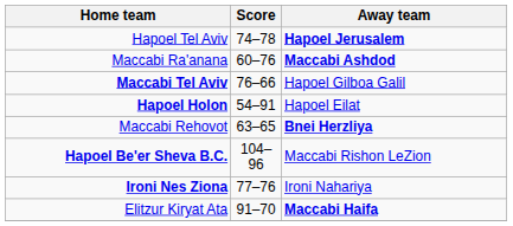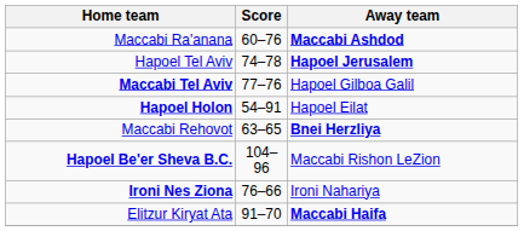 <table class="wikitable" style="text-align: center">
 <tr>
 <th width=250>Home team</th>
 <th width=50>Score</th>
 <th width=250>Away team</th>
 </tr>
 <tr>
+<td align="right"><a href='#'>Maccabi Ra'anana</a></td>
+<td>60–76</td>
+<td align="left"><strong><a href='#'>Maccabi Ashdod</a></strong></td>
+</tr>
+<tr>
 <td align="right"><a href='#'>Hapoel Tel Aviv</a></td>
 <td>74–78</td>
 <td align="left"><strong><a href='#'>Hapoel Jerusalem</a></strong></td>
 </tr>
 <tr>
-<td align="right"><a href='#'>Maccabi Ra'anana</a></td>
-<td>60–76</td>
-<td align="left"><strong><a href='#'>Maccabi Ashdod</a></strong></td>
-</tr>
-<tr>
 <td align="right"><strong><a href='#'>Maccabi Tel Aviv</a></strong></td>
-<td>76–66</td>
+<td>77–76</td>
 <td align="left"><a href='#'>Hapoel Gilboa Galil</a></td>
 </tr>
 <tr>
 <td align="right"><strong><a href='#'>Hapoel Holon</a></strong></td>
 <td>54–91</td>
 <td align="left"><a href='#'>Hapoel Eilat</a></td>
 </tr>
 <tr>
 <td align="right"><a href='#'>Maccabi Rehovot</a></td>
 <td>63–65</td>
 <td align="left"><strong><a href='#'>Bnei Herzliya</a></strong></td>
 </tr>
 <tr>
 <td align="right"><strong><a href='#'>Hapoel Be'er Sheva B.C.</a></strong></td>
 <td>104–96</td>
 <td align="left"><a href='#'>Maccabi Rishon LeZion</a></td>
 </tr>
 <tr>
 <td align="right"><strong><a href='#'>Ironi Nes Ziona</a></strong></td>
-<td>77–76</td>
+<td>76–66</td>
 <td align="left"><a href='#'>Ironi Nahariya</a></td>
 </tr>
 <tr>
 <td align="right"><a href='#'>Elitzur Kiryat Ata</a></td>
 <td>91–70</td>
 <td align="left"><strong><a href='#'>Maccabi Haifa</a></strong></td>
 </tr>
 <tr>
 </tr>
 </table>
